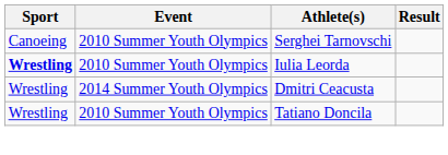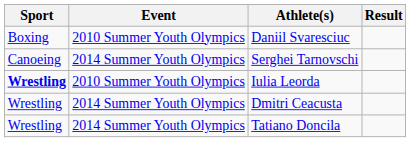 <table border="1" class="wikitable">
 <tr>
 <th>Sport</th>
 <th>Event</th>
 <th>Athlete(s)</th>
 <th>Result</th>
 </tr>
 <tr>
+<td><a href='#'>Boxing</a></td>
+<td><a href='#'>2010 Summer Youth Olympics</a></td>
+<td><a href='#'>Daniil Svaresciuc</a></td>
+<td align="center"></td>
+</tr>
+<tr>
 <td><a href='#'>Canoeing</a></td>
-<td><a href='#'>2010 Summer Youth Olympics</a></td>
+<td><a href='#'>2014 Summer Youth Olympics</a></td>
 <td><a href='#'>Serghei Tarnovschi</a></td>
 <td align="center"></td>
 </tr>
 <tr>
 <td><strong><a href='#'>Wrestling</a></strong></td>
 <td><a href='#'>2010 Summer Youth Olympics</a></td>
 <td><a href='#'>Iulia Leorda</a></td>
 <td align="center"></td>
 </tr>
 <tr>
 <td><a href='#'>Wrestling</a></td>
 <td><a href='#'>2014 Summer Youth Olympics</a></td>
 <td><a href='#'>Dmitri Ceacusta</a></td>
 <td align="center"></td>
 </tr>
 <tr>
 <td><a href='#'>Wrestling</a></td>
-<td><a href='#'>2010 Summer Youth Olympics</a></td>
+<td><a href='#'>2014 Summer Youth Olympics</a></td>
 <td><a href='#'>Tatiano Doncila</a></td>
 <td align="center"></td>
 </tr>
 </table>
